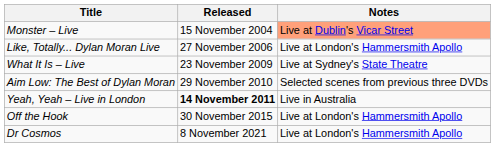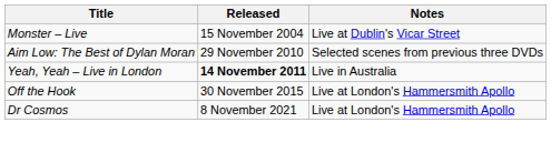 <table class="wikitable sortable">
 <tr>
 <th>Title</th>
 <th>Released</th>
 <th>Notes</th>
 </tr>
 <tr>
 <td><em>Monster – Live</em></td>
 <td>15 November 2004</td>
-<td style="background: lightsalmon;">Live at <a href='#'>Dublin</a>'s <a href='#'>Vicar Street</a></td>
-</tr>
-<tr>
-<td><em>Like, Totally... Dylan Moran Live</em></td>
-<td>27 November 2006</td>
-<td>Live at London's <a href='#'>Hammersmith Apollo</a></td>
-</tr>
-<tr>
-<td><em>What It Is – Live</em></td>
-<td>23 November 2009</td>
-<td>Live at Sydney's <a href='#'>State Theatre</a></td>
+<td>Live at <a href='#'>Dublin</a>'s <a href='#'>Vicar Street</a></td>
 </tr>
 <tr>
 <td><em>Aim Low: The Best of Dylan Moran</em></td>
 <td>29 November 2010</td>
 <td>Selected scenes from previous three DVDs</td>
 </tr>
 <tr>
 <td><em>Yeah, Yeah – Live in London</em></td>
 <td><strong>14 November 2011</strong></td>
 <td>Live in Australia</td>
 </tr>
 <tr>
 <td><em>Off the Hook</em></td>
 <td>30 November 2015</td>
 <td>Live at London's <a href='#'>Hammersmith Apollo</a></td>
 </tr>
 <tr>
 <td><em>Dr Cosmos</em></td>
 <td>8 November 2021</td>
 <td>Live at London's <a href='#'>Hammersmith Apollo</a></td>
 </tr>
 </table>
